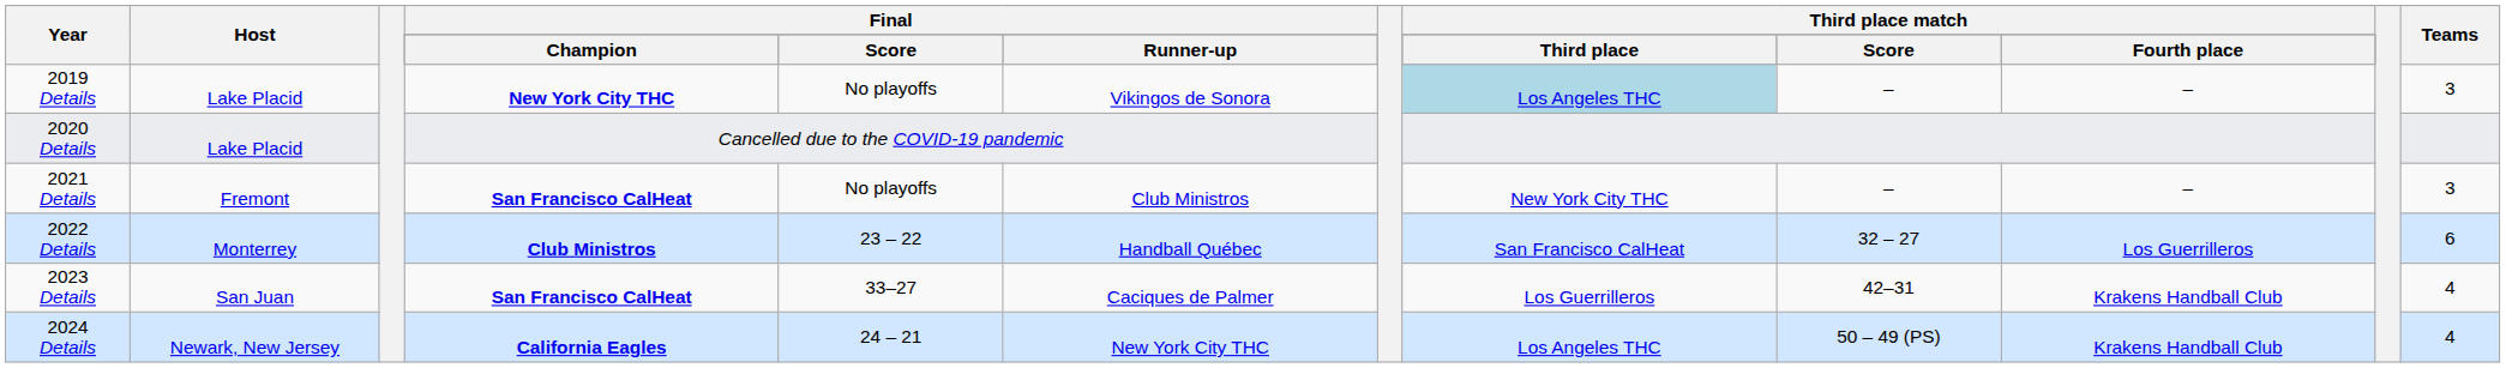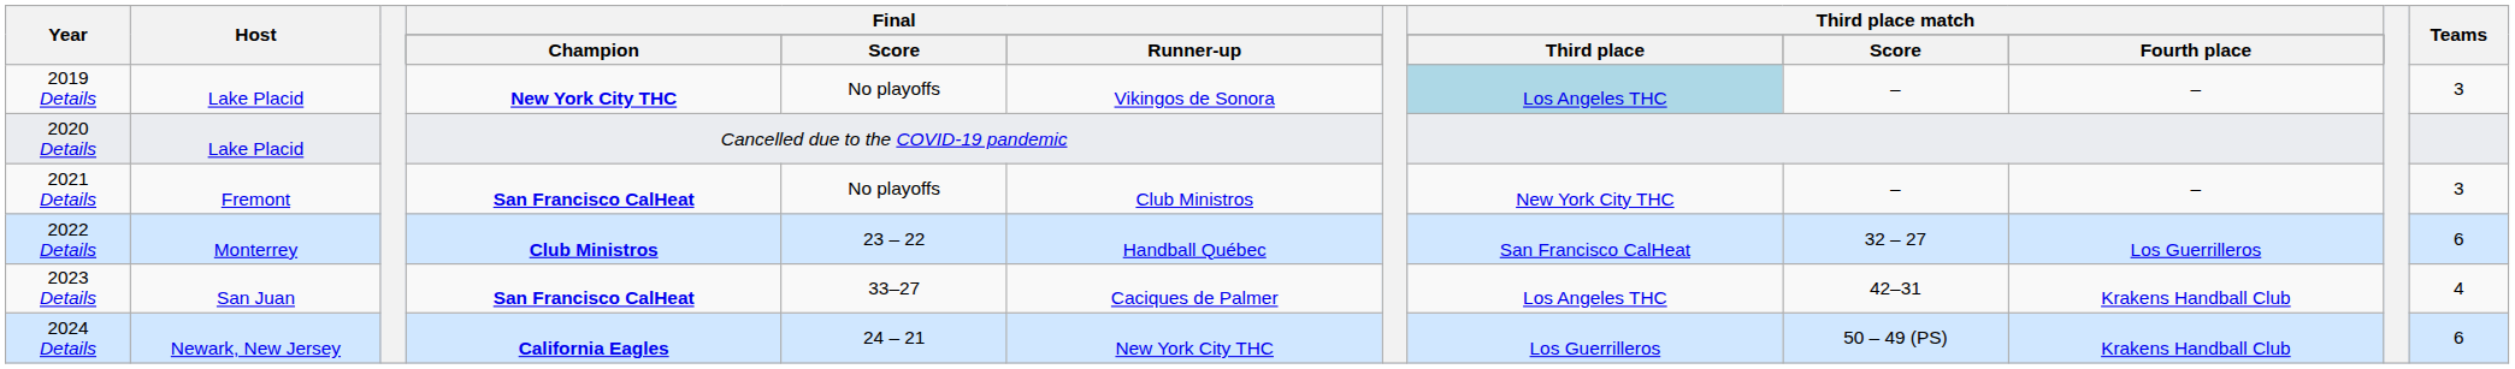 <table class="wikitable" style="font-size:90%; width: 98%; text-align: center;">
 <tr bgcolor=#C1D8FF>
 <th rowspan=2 width=5%>Year</th>
 <th rowspan=2 width=10%>Host</th>
 <th width=1% rowspan=8 bgcolor=ffffff></th>
 <th colspan=3>Final</th>
 <th width=1% rowspan=8 bgcolor=ffffff></th>
 <th colspan=3>Third place match</th>
 <th width=1% rowspan=8 bgcolor=ffffff></th>
 <th rowspan=2 width=5%>Teams</th>
 </tr>
 <tr bgcolor=FEF>
 <th width=15%>Champion</th>
 <th width=9%>Score</th>
 <th width=15%>Runner-up</th>
 <th width=15%>Third place</th>
 <th width=9%>Score</th>
 <th width=15%>Fourth place</th>
 </tr>
 <tr>
 <td>2019<br><em><a href='#'>Details</a></em></td>
 <td><br><a href='#'>Lake Placid</a></td>
 <td><strong><br> <a href='#'>New York City THC</a></strong></td>
 <td>No playoffs</td>
 <td><br><a href='#'>Vikingos de Sonora</a></td>
 <td style="background: lightblue;"><br> <a href='#'>Los Angeles THC</a></td>
 <td>–</td>
 <td>–</td>
 <td>3</td>
 </tr>
 <tr bgcolor=#eaecf0>
 <td>2020<br><em><a href='#'>Details</a></em></td>
 <td><br><a href='#'>Lake Placid</a></td>
 <td colspan="3"><em>Cancelled due to the <a href='#'>COVID-19 pandemic</a></em></td>
 <td colspan="3"></td>
 <td></td>
 </tr>
 <tr>
 <td>2021<br><em><a href='#'>Details</a></em></td>
 <td><br><a href='#'>Fremont</a></td>
 <td><strong><br> <a href='#'>San Francisco CalHeat</a></strong></td>
 <td>No playoffs</td>
 <td><br><a href='#'>Club Ministros</a></td>
 <td><br> <a href='#'>New York City THC</a></td>
 <td>–</td>
 <td>–</td>
 <td>3</td>
 </tr>
 <tr bgcolor=#D0E7FF>
 <td>2022<br><em><a href='#'>Details</a></em></td>
 <td><br><a href='#'>Monterrey</a></td>
 <td><strong><br><a href='#'>Club Ministros</a></strong></td>
 <td>23 – 22</td>
 <td><br> <a href='#'>Handball Québec</a></td>
 <td><br><a href='#'>San Francisco CalHeat</a></td>
 <td>32 – 27</td>
 <td><br><a href='#'>Los Guerrilleros</a></td>
 <td>6</td>
 </tr>
 <tr>
 <td>2023<br><em><a href='#'>Details</a></em></td>
 <td><br><a href='#'>San Juan</a></td>
 <td><strong><br> <a href='#'>San Francisco CalHeat</a></strong></td>
 <td>33–27</td>
 <td><br><a href='#'>Caciques de Palmer</a></td>
-<td><br><a href='#'>Los Guerrilleros</a></td>
+<td><br><a href='#'>Los Angeles THC</a></td>
 <td>42–31</td>
 <td><br><a href='#'>Krakens Handball Club</a></td>
 <td>4</td>
 </tr>
 <tr bgcolor=#D0E7FF>
 <td>2024<br><em><a href='#'>Details</a></em></td>
 <td><br><a href='#'>Newark, New Jersey</a></td>
 <td><strong><br><a href='#'>California Eagles</a></strong></td>
 <td>24 – 21</td>
 <td><br><a href='#'>New York City THC</a></td>
-<td><br><a href='#'>Los Angeles THC</a></td>
+<td><br><a href='#'>Los Guerrilleros</a></td>
 <td>50 – 49 (PS)</td>
 <td><br><a href='#'>Krakens Handball Club</a></td>
-<td>4</td>
+<td>6</td>
 </tr>
 </table>
